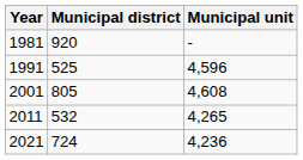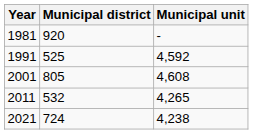 <table class=wikitable>
 <tr>
 <th>Year</th>
 <th>Municipal district</th>
 <th>Municipal unit</th>
 </tr>
 <tr>
 <td>1981</td>
 <td>920</td>
 <td>-</td>
 </tr>
 <tr>
 <td>1991</td>
 <td>525</td>
-<td>4,596</td>
+<td>4,592</td>
 </tr>
 <tr>
 <td>2001</td>
 <td>805</td>
 <td>4,608</td>
 </tr>
 <tr>
 <td>2011</td>
 <td>532</td>
 <td>4,265</td>
 </tr>
 <tr>
 <td>2021</td>
 <td>724</td>
-<td>4,236</td>
+<td>4,238</td>
 </tr>
 </table>
